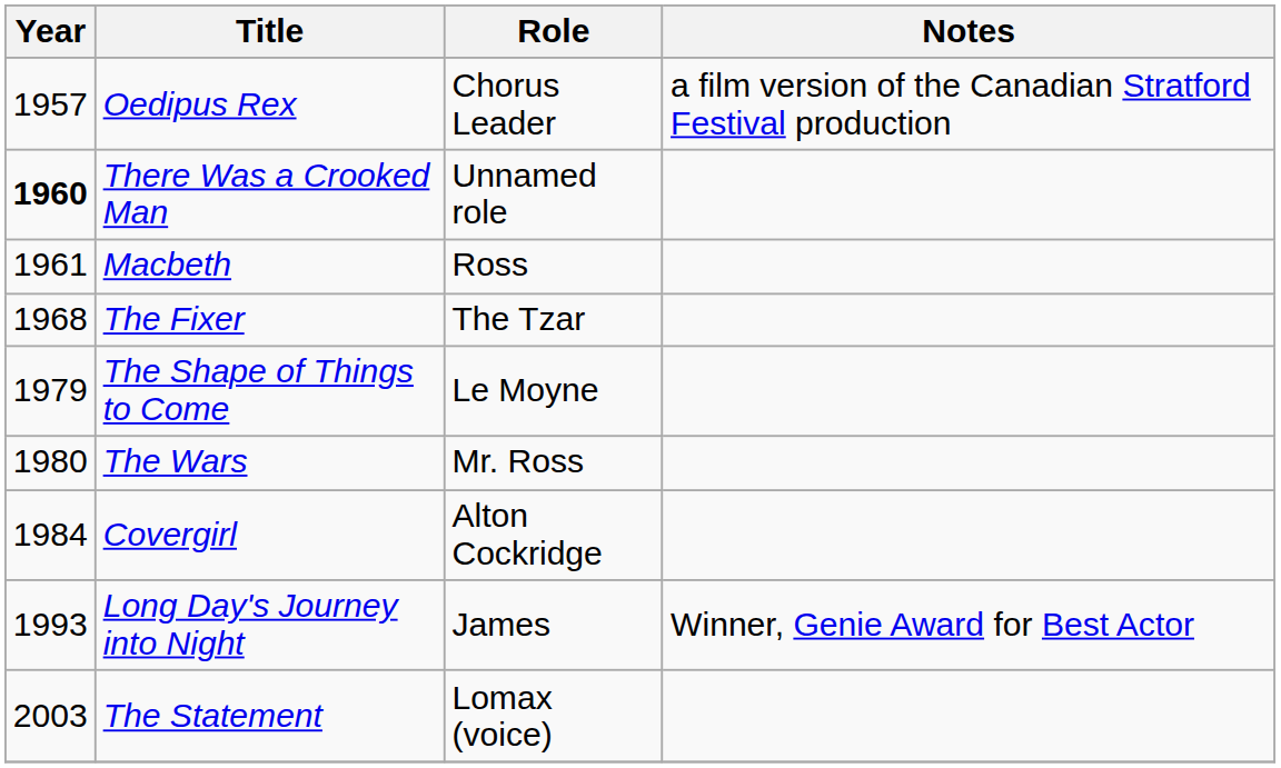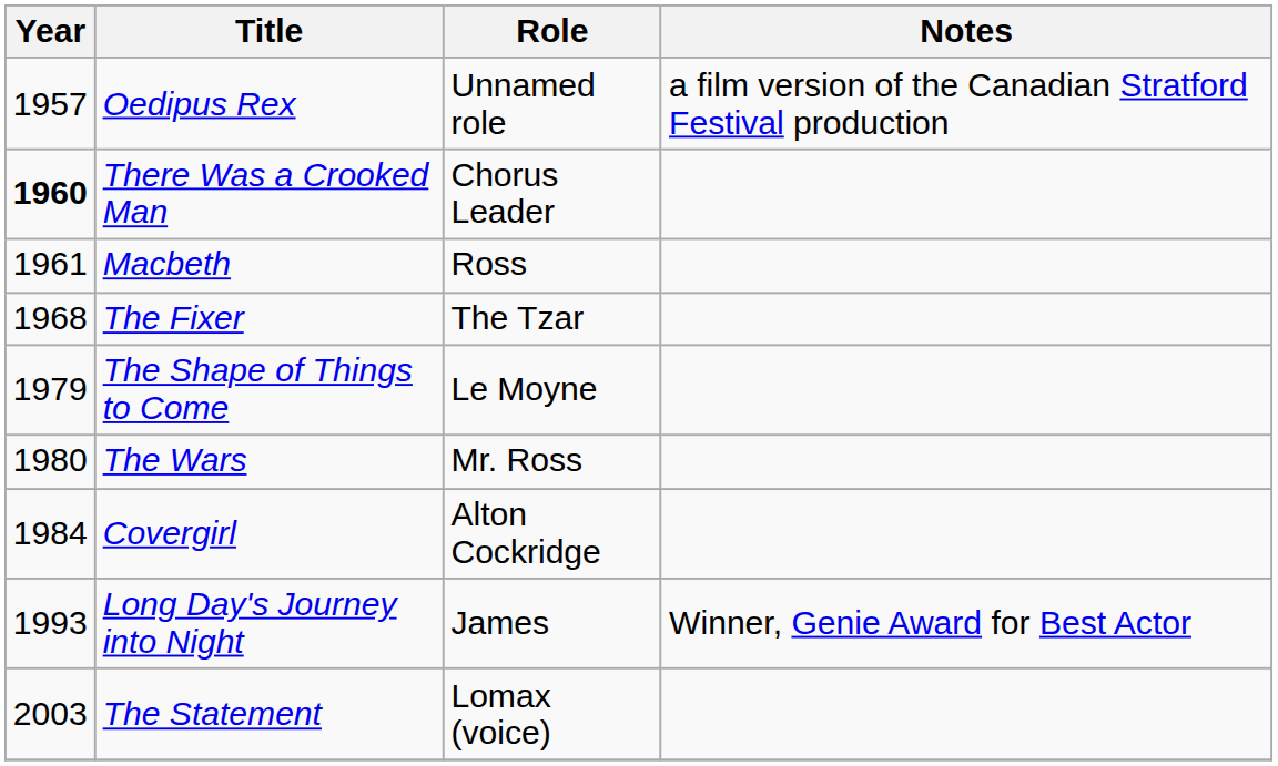 <table class="wikitable sortable">
 <tr>
 <th>Year</th>
 <th>Title</th>
 <th>Role</th>
 <th class="unsortable">Notes</th>
 </tr>
 <tr>
 <td>1957</td>
 <td><em><a href='#'>Oedipus Rex</a></em></td>
-<td>Chorus Leader</td>
+<td>Unnamed role</td>
 <td>a film version of the Canadian <a href='#'>Stratford Festival</a> production</td>
 </tr>
 <tr>
 <td><strong>1960</strong></td>
 <td><em><a href='#'>There Was a Crooked Man</a></em></td>
-<td>Unnamed role</td>
+<td>Chorus Leader</td>
 <td></td>
 </tr>
 <tr>
 <td>1961</td>
 <td><em><a href='#'>Macbeth</a></em></td>
 <td>Ross</td>
 <td></td>
 </tr>
 <tr>
 <td>1968</td>
 <td data-sort-value="Fixer, The"><em><a href='#'>The Fixer</a></em></td>
 <td>The Tzar</td>
 <td></td>
 </tr>
 <tr>
 <td>1979</td>
 <td><em><a href='#'>The Shape of Things to Come</a></em></td>
 <td>Le Moyne</td>
 <td></td>
 </tr>
 <tr>
 <td>1980</td>
 <td data-sort-value="Wars, The"><em><a href='#'>The Wars</a></em></td>
 <td>Mr. Ross</td>
 <td></td>
 </tr>
 <tr>
 <td>1984</td>
 <td><em><a href='#'>Covergirl</a></em></td>
 <td>Alton Cockridge</td>
 <td></td>
 </tr>
 <tr>
 <td>1993</td>
 <td><em><a href='#'>Long Day's Journey into Night</a></em></td>
 <td>James</td>
 <td>Winner, <a href='#'>Genie Award</a> for <a href='#'>Best Actor</a></td>
 </tr>
 <tr>
 <td>2003</td>
 <td data-sort-value="Statement, The"><em><a href='#'>The Statement</a></em></td>
 <td>Lomax (voice)</td>
 <td></td>
 </tr>
 <tr>
 </tr>
 </table>
